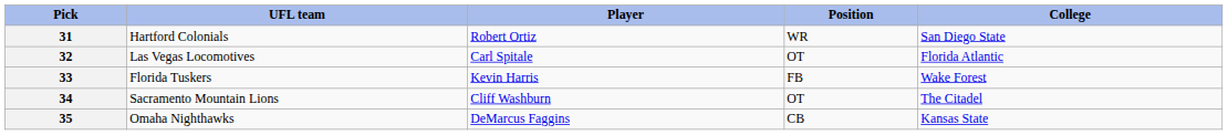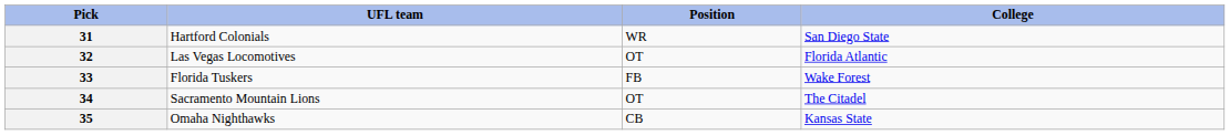 <table class="wikitable" style="width:75%;">
 <tr>
 <th width=10% style="background:#A8BDEC">Pick</th>
 <th width=28% style="background:#A8BDEC">UFL team</th>
-<th width=26% style="background:#A8BDEC">Player</th>
 <th width=11% style="background:#A8BDEC">Position</th>
 <th width=26% style="background:#A8BDEC">College</th>
 </tr>
 <tr>
 <th>31</th>
 <td>Hartford Colonials</td>
-<td><a href='#'>Robert Ortiz</a></td>
 <td>WR</td>
 <td><a href='#'>San Diego State</a></td>
 </tr>
 <tr>
 <th>32</th>
 <td>Las Vegas Locomotives</td>
-<td><a href='#'>Carl Spitale</a></td>
 <td>OT</td>
 <td><a href='#'>Florida Atlantic</a></td>
 </tr>
 <tr>
 <th>33</th>
 <td>Florida Tuskers</td>
-<td><a href='#'>Kevin Harris</a></td>
 <td>FB</td>
 <td><a href='#'>Wake Forest</a></td>
 </tr>
 <tr>
 <th>34</th>
 <td>Sacramento Mountain Lions</td>
-<td><a href='#'>Cliff Washburn</a></td>
 <td>OT</td>
 <td><a href='#'>The Citadel</a></td>
 </tr>
 <tr>
 <th>35</th>
 <td>Omaha Nighthawks</td>
-<td><a href='#'>DeMarcus Faggins</a></td>
 <td>CB</td>
 <td><a href='#'>Kansas State</a></td>
 </tr>
 </table>
